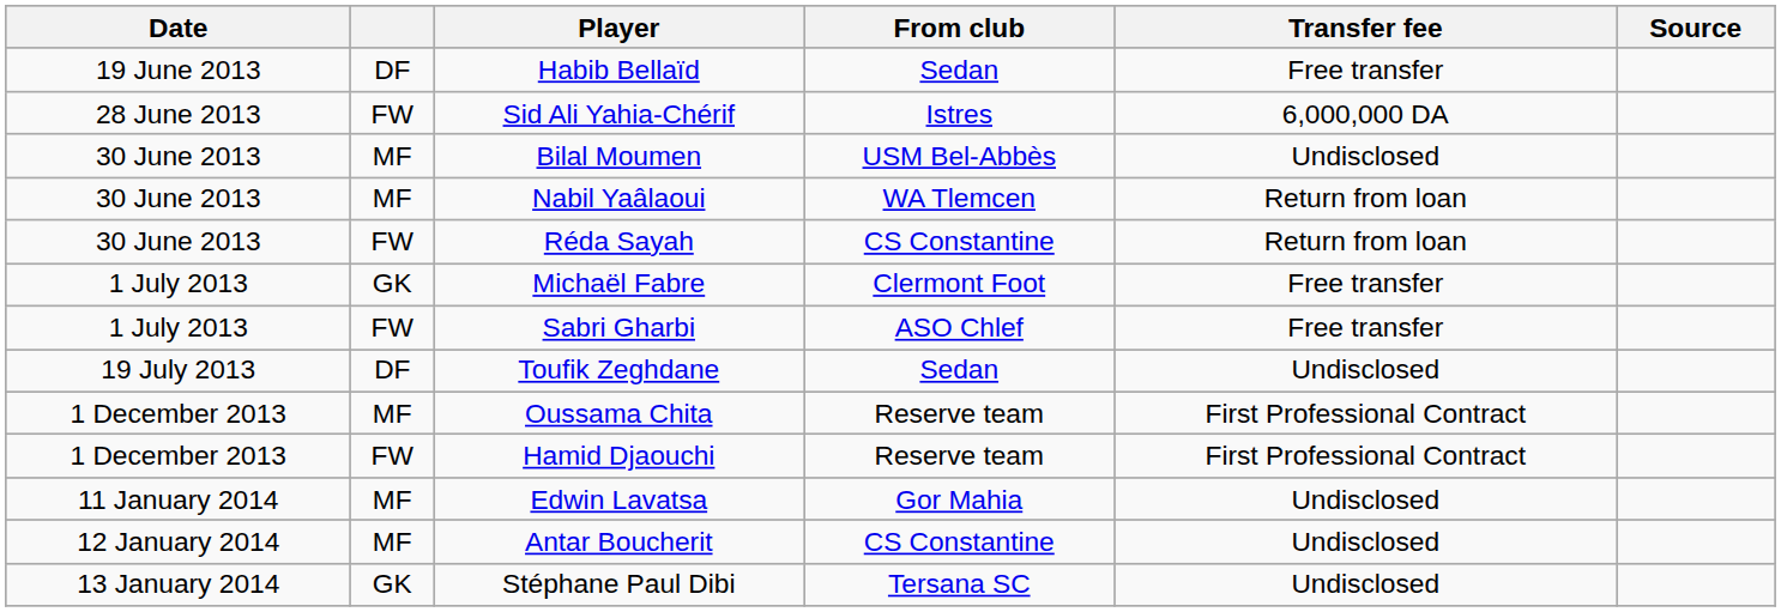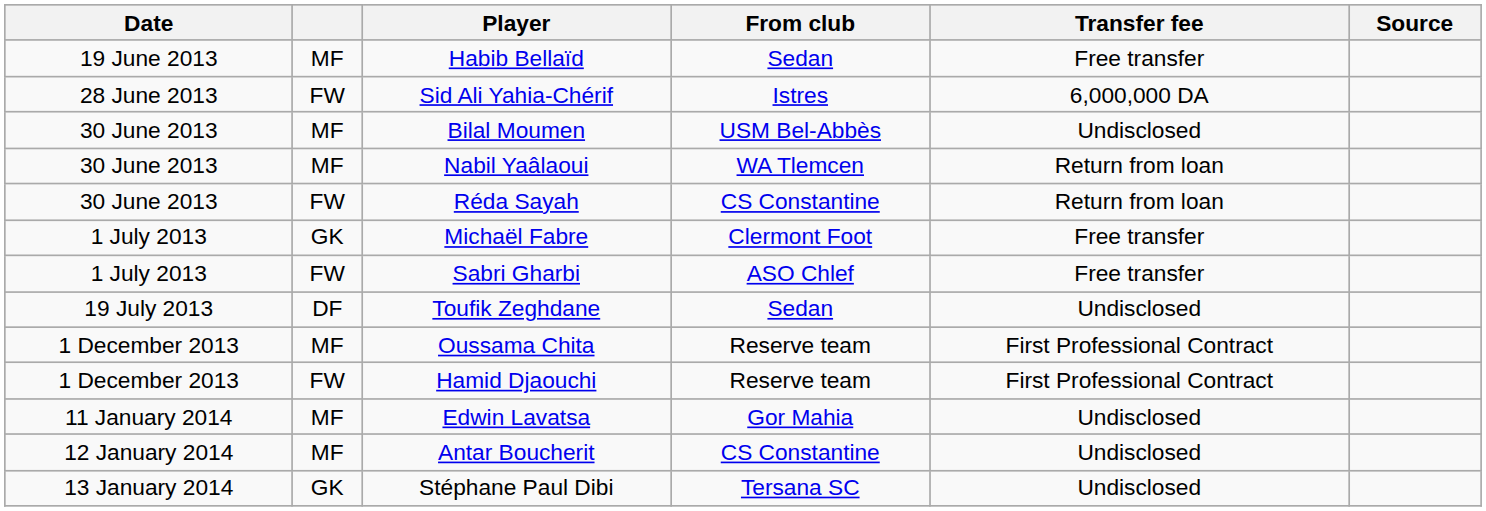 <table class="wikitable sortable" style="width:70%; text-align:center; font-size:85%; text-align:centre;">
 <tr>
 <th>Date</th>
 <th></th>
 <th>Player</th>
 <th>From club</th>
 <th>Transfer fee</th>
 <th>Source</th>
 </tr>
 <tr>
 <td>19 June 2013</td>
-<td>DF</td>
+<td>MF</td>
 <td> <a href='#'>Habib Bellaïd</a></td>
 <td> <a href='#'>Sedan</a></td>
 <td>Free transfer</td>
 <td></td>
 </tr>
 <tr>
 <td>28 June 2013</td>
 <td>FW</td>
 <td> <a href='#'>Sid Ali Yahia-Chérif</a></td>
 <td> <a href='#'>Istres</a></td>
 <td>6,000,000 DA</td>
 <td></td>
 </tr>
 <tr>
 <td>30 June 2013</td>
 <td>MF</td>
 <td> <a href='#'>Bilal Moumen</a></td>
 <td><a href='#'>USM Bel-Abbès</a></td>
 <td>Undisclosed</td>
 <td></td>
 </tr>
 <tr>
 <td>30 June 2013</td>
 <td>MF</td>
 <td> <a href='#'>Nabil Yaâlaoui</a></td>
 <td><a href='#'>WA Tlemcen</a></td>
 <td>Return from loan</td>
 <td></td>
 </tr>
 <tr>
 <td>30 June 2013</td>
 <td>FW</td>
 <td> <a href='#'>Réda Sayah</a></td>
 <td><a href='#'>CS Constantine</a></td>
 <td>Return from loan</td>
 <td></td>
 </tr>
 <tr>
 <td>1 July 2013</td>
 <td>GK</td>
 <td> <a href='#'>Michaël Fabre</a></td>
 <td> <a href='#'>Clermont Foot</a></td>
 <td>Free transfer</td>
 <td></td>
 </tr>
 <tr>
 <td>1 July 2013</td>
 <td>FW</td>
 <td> <a href='#'>Sabri Gharbi</a></td>
 <td><a href='#'>ASO Chlef</a></td>
 <td>Free transfer</td>
 <td></td>
 </tr>
 <tr>
 <td>19 July 2013</td>
 <td>DF</td>
 <td> <a href='#'>Toufik Zeghdane</a></td>
 <td> <a href='#'>Sedan</a></td>
 <td>Undisclosed</td>
 <td></td>
 </tr>
 <tr>
 <td>1 December 2013</td>
 <td>MF</td>
 <td> <a href='#'>Oussama Chita</a></td>
 <td>Reserve team</td>
 <td>First Professional Contract</td>
 <td></td>
 </tr>
 <tr>
 <td>1 December 2013</td>
 <td>FW</td>
 <td> <a href='#'>Hamid Djaouchi</a></td>
 <td>Reserve team</td>
 <td>First Professional Contract</td>
 <td></td>
 </tr>
 <tr>
 <td>11 January 2014</td>
 <td>MF</td>
 <td> <a href='#'>Edwin Lavatsa</a></td>
 <td> <a href='#'>Gor Mahia</a></td>
 <td>Undisclosed</td>
 <td></td>
 </tr>
 <tr>
 <td>12 January 2014</td>
 <td>MF</td>
 <td> <a href='#'>Antar Boucherit</a></td>
 <td><a href='#'>CS Constantine</a></td>
 <td>Undisclosed</td>
 <td></td>
 </tr>
 <tr>
 <td>13 January 2014</td>
 <td>GK</td>
 <td> Stéphane Paul Dibi</td>
 <td> <a href='#'>Tersana SC</a></td>
 <td>Undisclosed</td>
 <td></td>
 </tr>
 </table>
